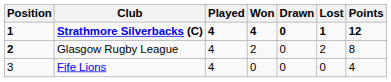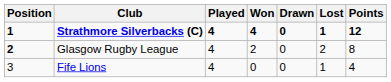 <table class="wikitable">
 <tr>
 <th>Position</th>
 <th>Club</th>
 <th>Played</th>
 <th>Won</th>
 <th>Drawn</th>
 <th>Lost</th>
 <th>Points</th>
 </tr>
 <tr>
 <td><strong>1</strong></td>
 <td><strong><a href='#'>Strathmore Silverbacks</a> (C)</strong></td>
 <td><strong>4</strong></td>
 <td><strong>4</strong></td>
 <td><strong>0</strong></td>
 <td><strong>1</strong></td>
 <td><strong>12</strong></td>
 </tr>
 <tr>
 <td><strong>2</strong></td>
 <td>Glasgow Rugby League</td>
 <td>4</td>
 <td>2</td>
 <td>0</td>
 <td>2</td>
 <td>8</td>
 </tr>
 <tr>
 <td>3</td>
 <td><a href='#'>Fife Lions</a></td>
 <td>4</td>
 <td>0</td>
 <td>0</td>
-<td>0</td>
+<td>1</td>
 <td>4</td>
 </tr>
 </table>
